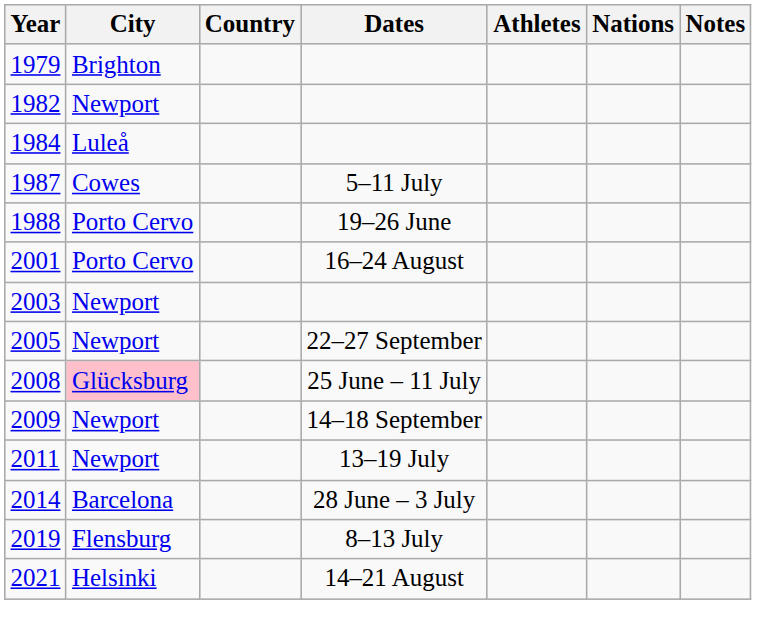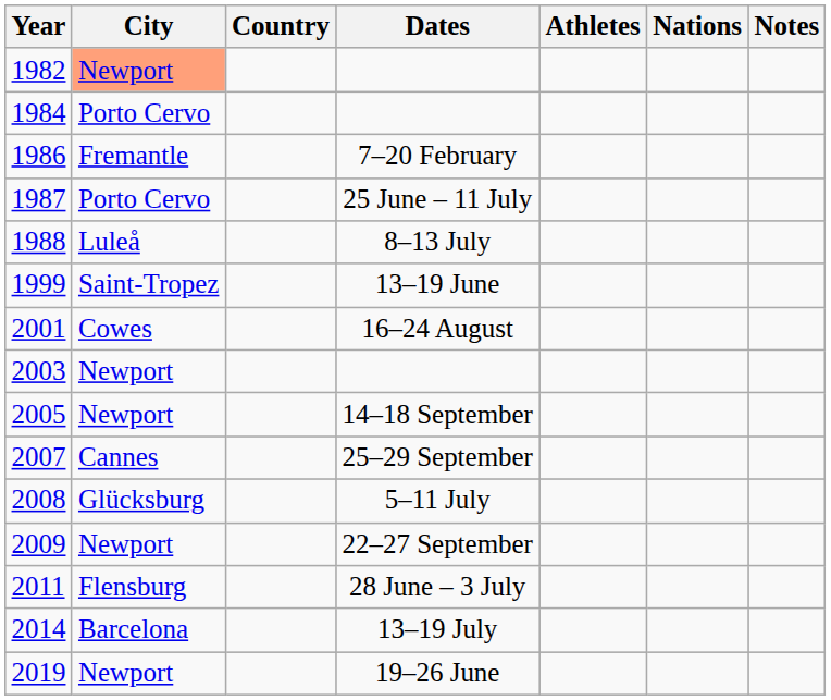 <table class="wikitable">
 <tr>
 <th>Year</th>
 <th>City</th>
 <th>Country</th>
 <th>Dates</th>
 <th>Athletes</th>
 <th>Nations</th>
 <th>Notes</th>
 </tr>
 <tr>
-<td><a href='#'>1979</a></td>
-<td><a href='#'>Brighton</a></td>
-<td></td>
-<td align=center></td>
-<td align=center></td>
-<td align=center></td>
-<td></td>
-</tr>
-<tr>
 <td><a href='#'>1982</a></td>
-<td><a href='#'>Newport</a></td>
+<td style="background: lightsalmon;"><a href='#'>Newport</a></td>
 <td></td>
 <td align=center></td>
 <td align=center></td>
 <td align=center></td>
 <td></td>
 </tr>
 <tr>
 <td><a href='#'>1984</a></td>
-<td><a href='#'>Luleå</a></td>
+<td><a href='#'>Porto Cervo</a></td>
 <td></td>
 <td align=center></td>
 <td align=center></td>
 <td align=center></td>
 <td></td>
 </tr>
 <tr>
+<td><a href='#'>1986</a></td>
+<td><a href='#'>Fremantle</a></td>
+<td></td>
+<td align=center>7–20 February</td>
+<td align=center></td>
+<td align=center></td>
+<td></td>
+</tr>
+<tr>
 <td><a href='#'>1987</a></td>
-<td><a href='#'>Cowes</a></td>
+<td><a href='#'>Porto Cervo</a></td>
 <td></td>
-<td align=center>5–11 July</td>
+<td align=center>25 June – 11 July</td>
 <td align=center></td>
 <td align=center></td>
 <td></td>
 </tr>
 <tr>
 <td><a href='#'>1988</a></td>
-<td><a href='#'>Porto Cervo</a></td>
+<td><a href='#'>Luleå</a></td>
 <td></td>
-<td align=center>19–26 June</td>
+<td align=center>8–13 July</td>
+<td align=center></td>
+<td align=center></td>
+<td></td>
+</tr>
+<tr>
+<td><a href='#'>1999</a></td>
+<td><a href='#'>Saint-Tropez</a></td>
+<td></td>
+<td align=center>13–19 June</td>
 <td align=center></td>
 <td align=center></td>
 <td></td>
 </tr>
 <tr>
 <td><a href='#'>2001</a></td>
-<td><a href='#'>Porto Cervo</a></td>
+<td><a href='#'>Cowes</a></td>
 <td></td>
 <td align=center>16–24 August</td>
 <td align=center></td>
 <td align=center></td>
 <td></td>
 </tr>
 <tr>
 <td><a href='#'>2003</a></td>
 <td><a href='#'>Newport</a></td>
 <td></td>
 <td align=center></td>
 <td align=center></td>
 <td align=center></td>
 <td></td>
 </tr>
 <tr>
 <td><a href='#'>2005</a></td>
 <td><a href='#'>Newport</a></td>
 <td></td>
-<td align=center>22–27 September</td>
+<td align=center>14–18 September</td>
+<td align=center></td>
+<td align=center></td>
+<td></td>
+</tr>
+<tr>
+<td><a href='#'>2007</a></td>
+<td><a href='#'>Cannes</a></td>
+<td></td>
+<td align=center>25–29 September</td>
 <td align=center></td>
 <td align=center></td>
 <td></td>
 </tr>
 <tr>
 <td><a href='#'>2008</a></td>
-<td style="background: pink;"><a href='#'>Glücksburg</a></td>
+<td><a href='#'>Glücksburg</a></td>
 <td></td>
-<td align=center>25 June – 11 July</td>
+<td align=center>5–11 July</td>
 <td align=center></td>
 <td align=center></td>
 <td></td>
 </tr>
 <tr>
 <td><a href='#'>2009</a></td>
 <td><a href='#'>Newport</a></td>
 <td></td>
-<td align=center>14–18 September</td>
+<td align=center>22–27 September</td>
 <td align=center></td>
 <td align=center></td>
 <td></td>
 </tr>
 <tr>
 <td><a href='#'>2011</a></td>
-<td><a href='#'>Newport</a></td>
+<td><a href='#'>Flensburg</a></td>
 <td></td>
-<td align=center>13–19 July</td>
+<td align=center>28 June – 3 July</td>
 <td align=center></td>
 <td align=center></td>
 <td></td>
 </tr>
 <tr>
 <td><a href='#'>2014</a></td>
 <td><a href='#'>Barcelona</a></td>
 <td></td>
-<td align=center>28 June – 3 July</td>
+<td align=center>13–19 July</td>
 <td align=center></td>
 <td align=center></td>
 <td></td>
 </tr>
 <tr>
 <td><a href='#'>2019</a></td>
-<td><a href='#'>Flensburg</a></td>
+<td><a href='#'>Newport</a></td>
 <td></td>
-<td align=center>8–13 July</td>
-<td align=center></td>
-<td align=center></td>
-<td></td>
-</tr>
-<tr>
-<td><a href='#'>2021</a></td>
-<td><a href='#'>Helsinki</a></td>
-<td></td>
-<td align=center>14–21 August</td>
+<td align=center>19–26 June</td>
 <td align=center></td>
 <td align=center></td>
 <td></td>
 </tr>
 </table>
